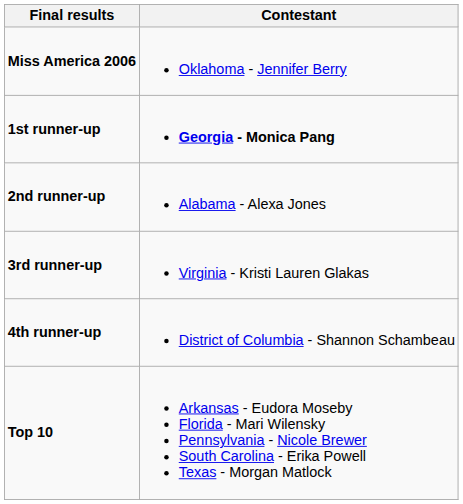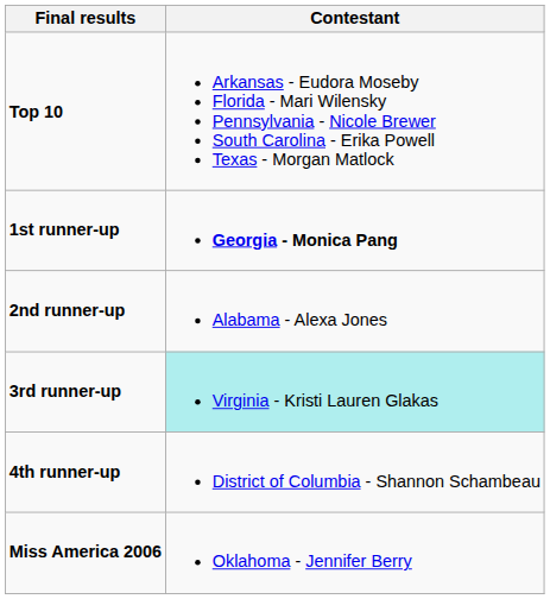 <table class="wikitable">
 <tr>
 <th>Final results</th>
 <th>Contestant</th>
 </tr>
 <tr>
-<td><strong>Miss America 2006</strong></td>
-<td><br><ul><li> <a href='#'>Oklahoma</a> - <a href='#'>Jennifer Berry</a></li></ul></td>
+<td><strong>Top 10</strong></td>
+<td><br><ul><li> <a href='#'>Arkansas</a> - Eudora Moseby</li><li> <a href='#'>Florida</a> - Mari Wilensky</li><li> <a href='#'>Pennsylvania</a> - <a href='#'>Nicole Brewer</a></li><li> <a href='#'>South Carolina</a> - Erika Powell</li><li> <a href='#'>Texas</a> - Morgan Matlock</li></ul></td>
 </tr>
 <tr>
 <td><strong>1st runner-up</strong></td>
 <td><strong><br><ul><li> <a href='#'>Georgia</a> - Monica Pang</li></ul></strong></td>
 </tr>
 <tr>
 <td><strong>2nd runner-up</strong></td>
 <td><br><ul><li> <a href='#'>Alabama</a> - Alexa Jones</li></ul></td>
 </tr>
 <tr>
 <td><strong>3rd runner-up</strong></td>
-<td><br><ul><li> <a href='#'>Virginia</a> - Kristi Lauren Glakas</li></ul></td>
+<td style="background: paleturquoise;"><br><ul><li> <a href='#'>Virginia</a> - Kristi Lauren Glakas</li></ul></td>
 </tr>
 <tr>
 <td><strong>4th runner-up</strong></td>
 <td><br><ul><li> <a href='#'>District of Columbia</a> - Shannon Schambeau</li></ul></td>
 </tr>
 <tr>
-<td><strong>Top 10</strong></td>
-<td><br><ul><li> <a href='#'>Arkansas</a> - Eudora Moseby</li><li> <a href='#'>Florida</a> - Mari Wilensky</li><li> <a href='#'>Pennsylvania</a> - <a href='#'>Nicole Brewer</a></li><li> <a href='#'>South Carolina</a> - Erika Powell</li><li> <a href='#'>Texas</a> - Morgan Matlock</li></ul></td>
+<td><strong>Miss America 2006</strong></td>
+<td><br><ul><li> <a href='#'>Oklahoma</a> - <a href='#'>Jennifer Berry</a></li></ul></td>
 </tr>
 </table>
